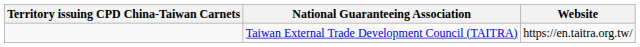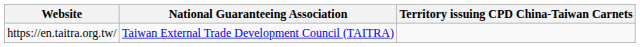 <table class="wikitable">
 <tr>
+<th>Website</th>
+<th>National Guaranteeing Association</th>
 <th>Territory issuing CPD China-Taiwan Carnets</th>
-<th>National Guaranteeing Association</th>
-<th>Website</th>
 </tr>
 <tr>
+<td>https://en.taitra.org.tw/</td>
+<td><a href='#'>Taiwan External Trade Development Council (TAITRA)</a></td>
 <td></td>
-<td><a href='#'>Taiwan External Trade Development Council (TAITRA)</a></td>
-<td>https://en.taitra.org.tw/</td>
 </tr>
 </table>
